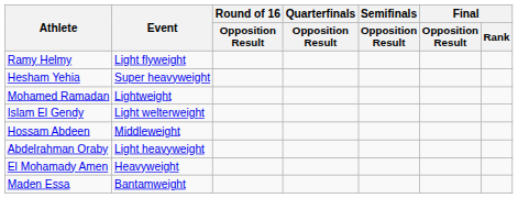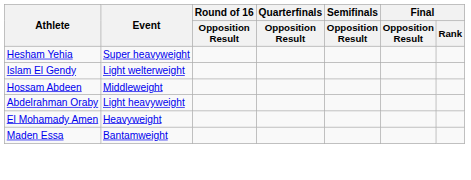 <table class="wikitable" style="font-size:90%">
 <tr>
 <th rowspan=2>Athlete</th>
 <th rowspan=2>Event</th>
 <th>Round of 16</th>
 <th>Quarterfinals</th>
 <th>Semifinals</th>
 <th colspan=2>Final</th>
 </tr>
 <tr style="font-size:95%">
 <th>Opposition<br>Result</th>
 <th>Opposition<br>Result</th>
 <th>Opposition<br>Result</th>
 <th>Opposition<br>Result</th>
 <th>Rank</th>
 </tr>
 <tr align=center>
-<td align=left><a href='#'>Ramy Helmy</a></td>
-<td align=left><a href='#'>Light flyweight</a></td>
-<td></td>
-<td></td>
-<td></td>
-<td></td>
-<td></td>
-</tr>
-<tr align=center>
 <td align=left><a href='#'>Hesham Yehia</a></td>
 <td align=left><a href='#'>Super heavyweight</a></td>
-<td></td>
-<td></td>
-<td></td>
-<td></td>
-<td></td>
-</tr>
-<tr align=center>
-<td align=left><a href='#'>Mohamed Ramadan</a></td>
-<td align=left><a href='#'>Lightweight</a></td>
 <td></td>
 <td></td>
 <td></td>
 <td></td>
 <td></td>
 </tr>
 <tr align=center>
 <td align=left><a href='#'>Islam El Gendy</a></td>
 <td align=left><a href='#'>Light welterweight</a></td>
 <td></td>
 <td></td>
 <td></td>
 <td></td>
 <td></td>
 </tr>
 <tr align=center>
 <td align=left><a href='#'>Hossam Abdeen</a></td>
 <td align=left><a href='#'>Middleweight</a></td>
 <td></td>
 <td></td>
 <td></td>
 <td></td>
 <td></td>
 </tr>
 <tr align=center>
 <td align=left><a href='#'>Abdelrahman Oraby</a></td>
 <td align=left><a href='#'>Light heavyweight</a></td>
 <td></td>
 <td></td>
 <td></td>
 <td></td>
 <td></td>
 </tr>
 <tr align=center>
 <td align=left><a href='#'>El Mohamady Amen</a></td>
 <td align=left><a href='#'>Heavyweight</a></td>
 <td></td>
 <td></td>
 <td></td>
 <td></td>
 <td></td>
 </tr>
 <tr align=center>
 <td align=left><a href='#'>Maden Essa</a></td>
 <td align=left><a href='#'>Bantamweight</a></td>
 <td></td>
 <td></td>
 <td></td>
 <td></td>
 <td></td>
 </tr>
 </table>
